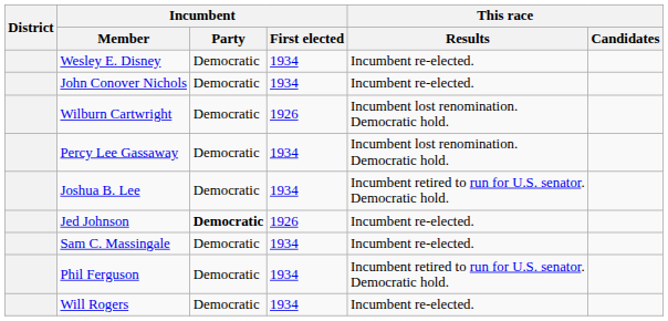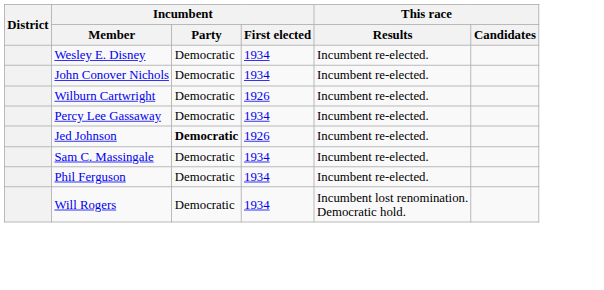 <table class=wikitable>
 <tr>
 <th rowspan=2>District</th>
 <th colspan=3>Incumbent</th>
 <th colspan=2>This race</th>
 </tr>
 <tr>
 <th>Member</th>
 <th>Party</th>
 <th>First elected</th>
 <th>Results</th>
 <th>Candidates</th>
 </tr>
 <tr>
 <th></th>
 <td><a href='#'>Wesley E. Disney</a></td>
 <td>Democratic</td>
 <td><a href='#'>1934</a></td>
 <td>Incumbent re-elected.</td>
 <td nowrap></td>
 </tr>
 <tr>
 <th></th>
 <td><a href='#'>John Conover Nichols</a></td>
 <td>Democratic</td>
 <td><a href='#'>1934</a></td>
 <td>Incumbent re-elected.</td>
 <td nowrap></td>
 </tr>
 <tr>
 <th></th>
 <td><a href='#'>Wilburn Cartwright</a></td>
 <td>Democratic</td>
 <td><a href='#'>1926</a></td>
-<td>Incumbent lost renomination.<br>Democratic hold.</td>
+<td>Incumbent re-elected.</td>
 <td nowrap></td>
 </tr>
 <tr>
 <th></th>
 <td><a href='#'>Percy Lee Gassaway</a></td>
 <td>Democratic</td>
 <td><a href='#'>1934</a></td>
-<td>Incumbent lost renomination.<br>Democratic hold.</td>
-<td nowrap></td>
-</tr>
-<tr>
-<th></th>
-<td><a href='#'>Joshua B. Lee</a></td>
-<td>Democratic</td>
-<td><a href='#'>1934</a></td>
-<td>Incumbent retired to <a href='#'>run for U.S. senator</a>.<br>Democratic hold.</td>
+<td>Incumbent re-elected.</td>
 <td nowrap></td>
 </tr>
 <tr>
 <th></th>
 <td><a href='#'>Jed Johnson</a></td>
 <td><strong>Democratic</strong></td>
 <td><a href='#'>1926</a></td>
 <td>Incumbent re-elected.</td>
 <td nowrap></td>
 </tr>
 <tr>
 <th></th>
 <td><a href='#'>Sam C. Massingale</a></td>
 <td>Democratic</td>
 <td><a href='#'>1934</a></td>
 <td>Incumbent re-elected.</td>
 <td nowrap></td>
 </tr>
 <tr>
 <th></th>
 <td><a href='#'>Phil Ferguson</a></td>
 <td>Democratic</td>
 <td><a href='#'>1934</a></td>
-<td>Incumbent retired to <a href='#'>run for U.S. senator</a>.<br>Democratic hold.</td>
+<td>Incumbent re-elected.</td>
 <td nowrap></td>
 </tr>
 <tr>
 <th></th>
 <td><a href='#'>Will Rogers</a></td>
 <td>Democratic</td>
 <td><a href='#'>1934</a></td>
-<td>Incumbent re-elected.</td>
+<td>Incumbent lost renomination.<br>Democratic hold.</td>
 <td nowrap></td>
 </tr>
 </table>
